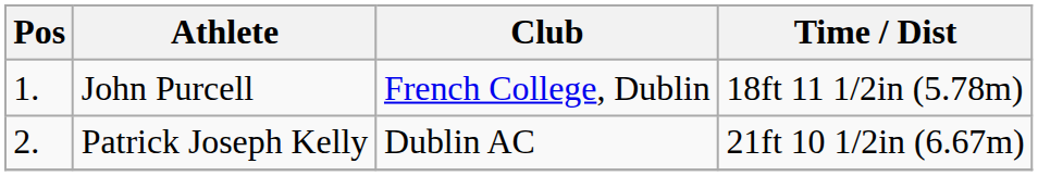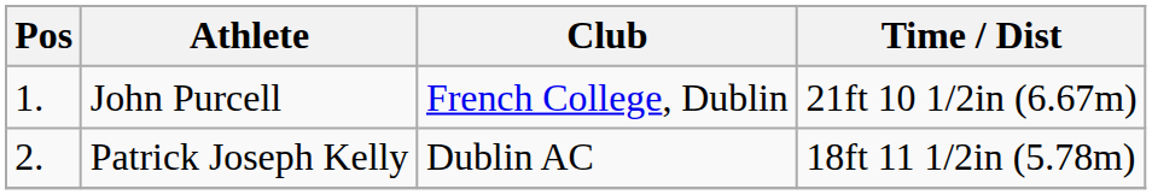 <table class="wikitable">
 <tr>
 <th>Pos</th>
 <th>Athlete</th>
 <th>Club</th>
 <th>Time / Dist</th>
 </tr>
 <tr>
 <td>1.</td>
 <td>John Purcell</td>
 <td><a href='#'>French College</a>, Dublin</td>
-<td>18ft 11 1/2in (5.78m)</td>
+<td>21ft 10 1/2in (6.67m)</td>
 </tr>
 <tr>
 <td>2.</td>
 <td>Patrick Joseph Kelly</td>
 <td>Dublin AC</td>
-<td>21ft 10 1/2in (6.67m)</td>
+<td>18ft 11 1/2in (5.78m)</td>
 </tr>
 <tr>
 </tr>
 </table>
